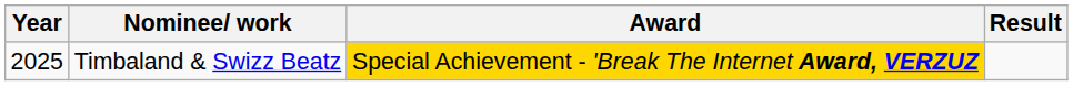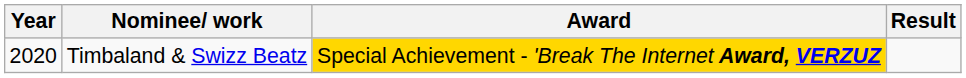 <table class="wikitable">
 <tr>
 <th><strong>Year</strong></th>
 <th><strong>Nominee/ work</strong></th>
 <th><strong>Award</strong></th>
 <th><strong>Result</strong></th>
 </tr>
 <tr>
-<td>2025</td>
+<td>2020</td>
 <td>Timbaland & <a href='#'>Swizz Beatz</a></td>
 <td style="background: gold;">Special Achievement - <em>'Break The Internet<strong> Award, <a href='#'>VERZUZ</a></td>
 <td></td>
 </tr>
 </table>
